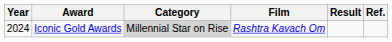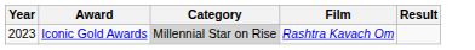 <table class="wikitable">
 <tr>
 <th>Year</th>
 <th>Award</th>
 <th>Category</th>
 <th>Film</th>
 <th>Result</th>
-<th class="unsortable">Ref.</th>
 </tr>
 <tr>
-<td>2024</td>
+<td>2023</td>
 <td><a href='#'>Iconic Gold Awards</a></td>
 <td style="background: lightgrey;">Millennial Star on Rise</td>
 <td><em><a href='#'>Rashtra Kavach Om</a></em></td>
 <td></td>
-<td></td>
 </tr>
 </table>
